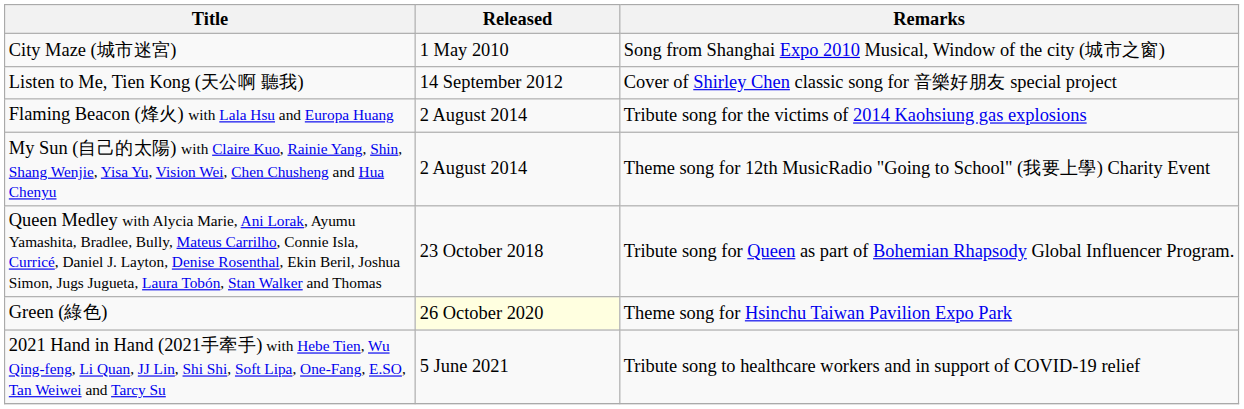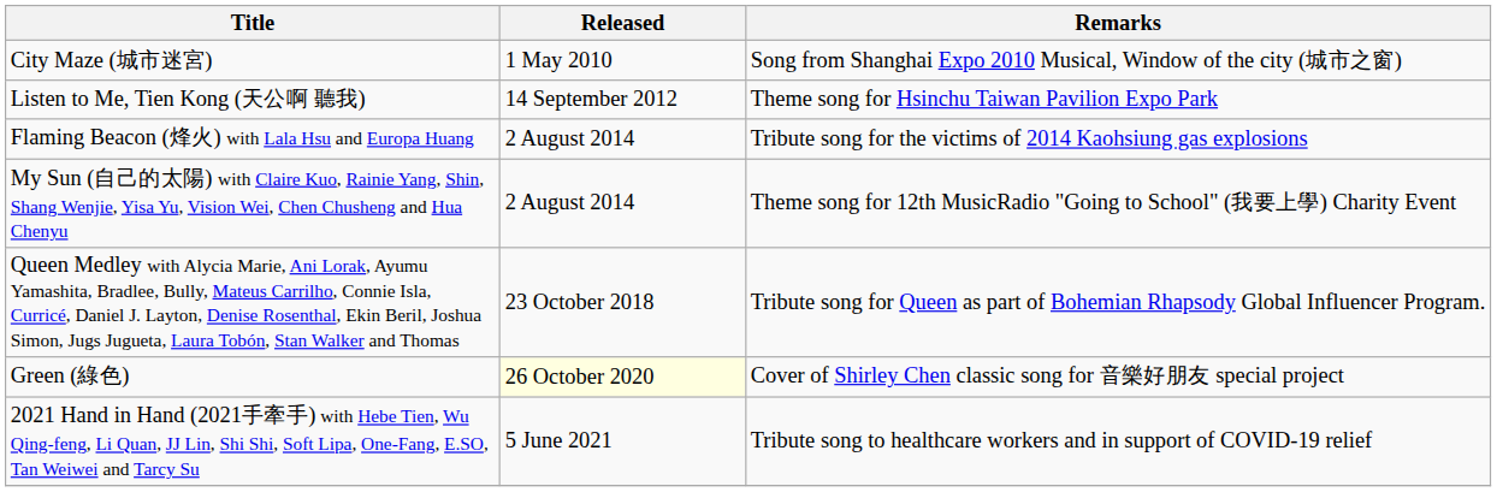 <table class="wikitable plainrowheaders">
 <tr>
 <th width="350px">Title</th>
 <th width="170px">Released</th>
 <th>Remarks</th>
 </tr>
 <tr>
 <td>City Maze (城市迷宮)</td>
 <td>1 May 2010</td>
 <td>Song from Shanghai <a href='#'>Expo 2010</a> Musical, Window of the city (城市之窗)</td>
 </tr>
 <tr>
 <td>Listen to Me, Tien Kong (天公啊 聽我)</td>
 <td>14 September 2012</td>
-<td>Cover of <a href='#'>Shirley Chen</a> classic song for 音樂好朋友 special project</td>
+<td>Theme song for <a href='#'>Hsinchu Taiwan Pavilion Expo Park</a></td>
 </tr>
 <tr>
 <td>Flaming Beacon (烽火) <small>with <a href='#'>Lala Hsu</a> and <a href='#'>Europa Huang</a></small></td>
 <td>2 August 2014</td>
 <td>Tribute song for the victims of <a href='#'>2014 Kaohsiung gas explosions</a></td>
 </tr>
 <tr>
 <td>My Sun (自己的太陽) <small>with <a href='#'>Claire Kuo</a>, <a href='#'>Rainie Yang</a>, <a href='#'>Shin</a>, <a href='#'>Shang Wenjie</a>, <a href='#'>Yisa Yu</a>, <a href='#'>Vision Wei</a>, <a href='#'>Chen Chusheng</a> and <a href='#'>Hua Chenyu</a></small></td>
 <td>2 August 2014</td>
 <td>Theme song for 12th MusicRadio "Going to School" (我要上學) Charity Event</td>
 </tr>
 <tr>
 <td>Queen Medley <small>with Alycia Marie, <a href='#'>Ani Lorak</a>, Ayumu Yamashita, Bradlee, Bully, <a href='#'>Mateus Carrilho</a>, Connie Isla, <a href='#'>Curricé</a>, Daniel J. Layton, <a href='#'>Denise Rosenthal</a>, Ekin Beril, Joshua Simon, Jugs Jugueta, <a href='#'>Laura Tobón</a>, <a href='#'>Stan Walker</a> and Thomas</small></td>
 <td>23 October 2018</td>
 <td>Tribute song for <a href='#'>Queen</a> as part of <a href='#'>Bohemian Rhapsody</a> Global Influencer Program.</td>
 </tr>
 <tr>
 <td>Green (綠色)</td>
 <td style="background: lightyellow;">26 October 2020</td>
-<td>Theme song for <a href='#'>Hsinchu Taiwan Pavilion Expo Park</a></td>
+<td>Cover of <a href='#'>Shirley Chen</a> classic song for 音樂好朋友 special project</td>
 </tr>
 <tr>
 <td>2021 Hand in Hand (2021手牽手)<small> with <a href='#'>Hebe Tien</a>, <a href='#'>Wu Qing-feng</a>, <a href='#'>Li Quan</a>, <a href='#'>JJ Lin</a>, <a href='#'>Shi Shi</a>, <a href='#'>Soft Lipa</a>, <a href='#'>One-Fang</a>, <a href='#'>E.SO</a>, <a href='#'>Tan Weiwei</a> and <a href='#'>Tarcy Su</a></small></td>
 <td>5 June 2021</td>
 <td>Tribute song to healthcare workers and in support of COVID-19 relief</td>
 </tr>
 <tr>
 </tr>
 </table>
